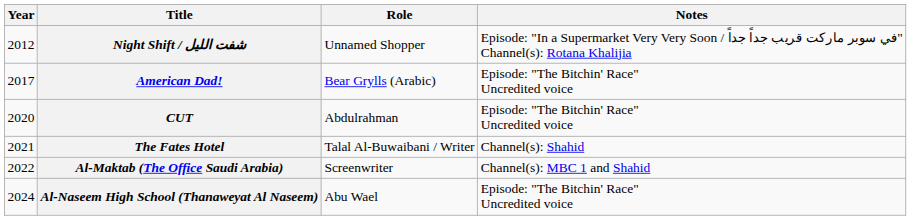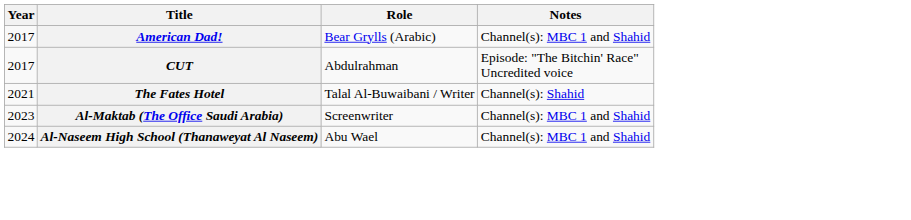 <table class="wikitable plainrowheaders sortable">
 <tr>
 <th scope="col">Year</th>
 <th scope="col">Title</th>
 <th scope="col">Role</th>
 <th scope="col" class="unsortable">Notes</th>
 </tr>
 <tr>
-<td>2012</td>
-<th scope="row"><em>Night Shift / شفت الليل</em></th>
-<td>Unnamed Shopper</td>
-<td>Episode: "In a Supermarket Very Very Soon / في سوبر ماركت قريب جداً جداً"<br>Channel(s): <a href='#'>Rotana Khalijia</a></td>
+<td>2017</td>
+<th scope="row"><em><a href='#'>American Dad!</a></em></th>
+<td><a href='#'>Bear Grylls</a> (Arabic)</td>
+<td>Channel(s): <a href='#'>MBC 1</a> and <a href='#'>Shahid</a></td>
 </tr>
 <tr>
 <td>2017</td>
-<th scope="row"><em><a href='#'>American Dad!</a></em></th>
-<td><a href='#'>Bear Grylls</a> (Arabic)</td>
-<td>Episode: "The Bitchin' Race"<br>Uncredited voice</td>
-</tr>
-<tr>
-<td>2020</td>
 <th scope="row"><em>CUT</em></th>
 <td>Abdulrahman</td>
 <td>Episode: "The Bitchin' Race"<br>Uncredited voice</td>
 </tr>
 <tr>
 <td>2021</td>
 <th scope="row"><em>The Fates Hotel</em></th>
 <td>Talal Al-Buwaibani / Writer</td>
 <td>Channel(s): <a href='#'>Shahid</a></td>
 </tr>
 <tr>
-<td>2022</td>
+<td>2023</td>
 <th scope="row"><em>Al-Maktab (<a href='#'>The Office</a> Saudi Arabia)</em></th>
 <td>Screenwriter</td>
 <td>Channel(s): <a href='#'>MBC 1</a> and <a href='#'>Shahid</a></td>
 </tr>
 <tr>
 <td>2024</td>
 <th scope="row"><em>Al-Naseem High School (Thanaweyat Al Naseem)</em></th>
 <td>Abu Wael</td>
-<td>Episode: "The Bitchin' Race"<br>Uncredited voice</td>
+<td>Channel(s): <a href='#'>MBC 1</a> and <a href='#'>Shahid</a></td>
 </tr>
 </table>
